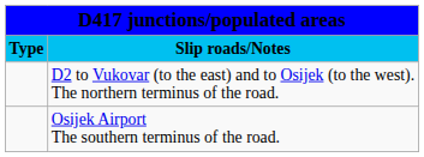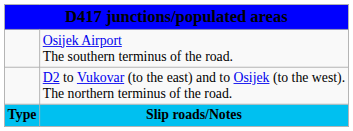 <table class="wikitable">
 <tr>
 <td colspan=2 bgcolor=blue align=center style=margin-top:15><span><big><strong>D417 junctions/populated areas</strong></big></span></td>
 </tr>
 <tr>
-<td align=center bgcolor=00c0f0><strong>Type</strong></td>
-<td align=center bgcolor=00c0f0><strong>Slip roads/Notes</strong></td>
+<td></td>
+<td><a href='#'>Osijek Airport</a><br>The southern terminus of the road.</td>
 </tr>
 <tr>
 <td></td>
 <td> <a href='#'>D2</a> to <a href='#'>Vukovar</a> (to the east) and to <a href='#'>Osijek</a> (to the west).<br>The northern terminus of the road.</td>
 </tr>
 <tr>
-<td></td>
-<td><a href='#'>Osijek Airport</a><br>The southern terminus of the road.</td>
+<td align=center bgcolor=00c0f0><strong>Type</strong></td>
+<td align=center bgcolor=00c0f0><strong>Slip roads/Notes</strong></td>
 </tr>
 </table>
